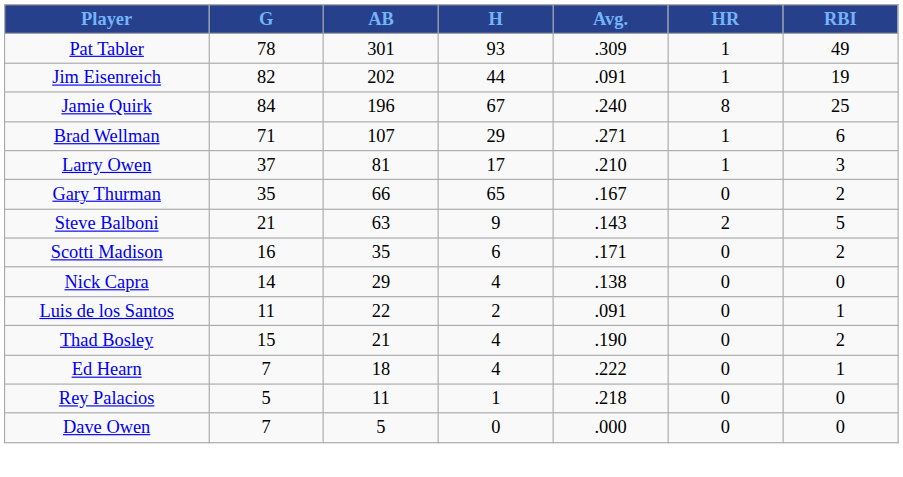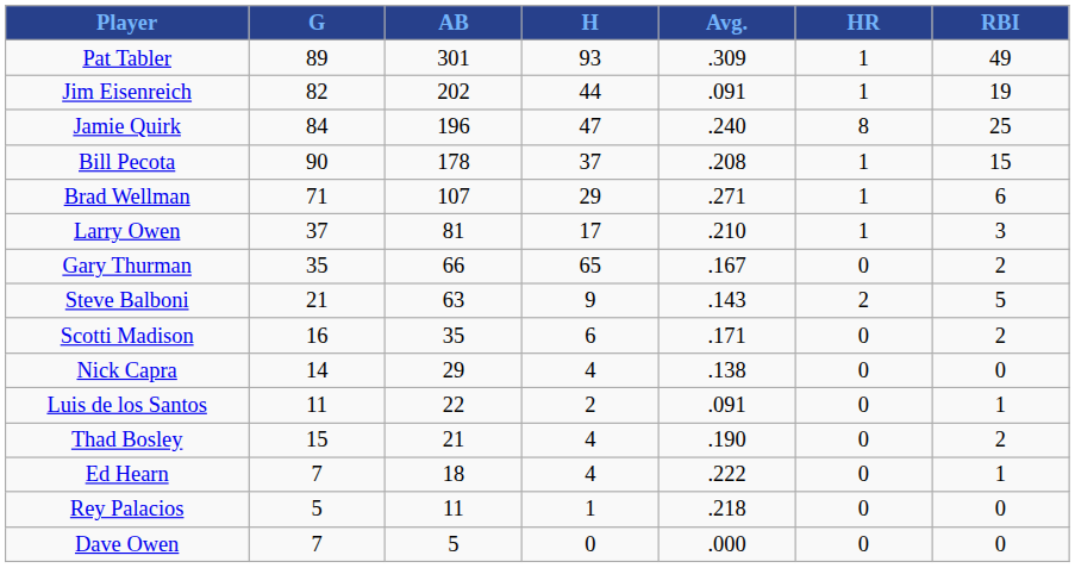 <table class="wikitable sortable">
 <tr>
 <th style="background:#27408B;color:#74B4FA;" width="16%">Player</th>
 <th style="background:#27408B;color:#74B4FA;" width="9%">G</th>
 <th style="background:#27408B;color:#74B4FA;" width="9%">AB</th>
 <th style="background:#27408B;color:#74B4FA;" width="9%">H</th>
 <th style="background:#27408B;color:#74B4FA;" width="9%">Avg.</th>
 <th style="background:#27408B;color:#74B4FA;" width="9%">HR</th>
 <th style="background:#27408B;color:#74B4FA;" width="9%">RBI</th>
 </tr>
 <tr align="center">
 <td><a href='#'>Pat Tabler</a></td>
-<td>78</td>
+<td>89</td>
 <td>301</td>
 <td>93</td>
 <td>.309</td>
 <td>1</td>
 <td>49</td>
 </tr>
 <tr align="center">
 <td><a href='#'>Jim Eisenreich</a></td>
 <td>82</td>
 <td>202</td>
 <td>44</td>
 <td>.091</td>
 <td>1</td>
 <td>19</td>
 </tr>
 <tr align="center">
 <td><a href='#'>Jamie Quirk</a></td>
 <td>84</td>
 <td>196</td>
-<td>67</td>
+<td>47</td>
 <td>.240</td>
 <td>8</td>
 <td>25</td>
+</tr>
+<tr align="center">
+<td><a href='#'>Bill Pecota</a></td>
+<td>90</td>
+<td>178</td>
+<td>37</td>
+<td>.208</td>
+<td>1</td>
+<td>15</td>
 </tr>
 <tr align="center">
 <td><a href='#'>Brad Wellman</a></td>
 <td>71</td>
 <td>107</td>
 <td>29</td>
 <td>.271</td>
 <td>1</td>
 <td>6</td>
 </tr>
 <tr align="center">
 <td><a href='#'>Larry Owen</a></td>
 <td>37</td>
 <td>81</td>
 <td>17</td>
 <td>.210</td>
 <td>1</td>
 <td>3</td>
 </tr>
 <tr align="center">
 <td><a href='#'>Gary Thurman</a></td>
 <td>35</td>
 <td>66</td>
 <td>65</td>
 <td>.167</td>
 <td>0</td>
 <td>2</td>
 </tr>
 <tr align="center">
 <td><a href='#'>Steve Balboni</a></td>
 <td>21</td>
 <td>63</td>
 <td>9</td>
 <td>.143</td>
 <td>2</td>
 <td>5</td>
 </tr>
 <tr align="center">
 <td><a href='#'>Scotti Madison</a></td>
 <td>16</td>
 <td>35</td>
 <td>6</td>
 <td>.171</td>
 <td>0</td>
 <td>2</td>
 </tr>
 <tr align="center">
 <td><a href='#'>Nick Capra</a></td>
 <td>14</td>
 <td>29</td>
 <td>4</td>
 <td>.138</td>
 <td>0</td>
 <td>0</td>
 </tr>
 <tr align="center">
 <td><a href='#'>Luis de los Santos</a></td>
 <td>11</td>
 <td>22</td>
 <td>2</td>
 <td>.091</td>
 <td>0</td>
 <td>1</td>
 </tr>
 <tr align="center">
 <td><a href='#'>Thad Bosley</a></td>
 <td>15</td>
 <td>21</td>
 <td>4</td>
 <td>.190</td>
 <td>0</td>
 <td>2</td>
 </tr>
 <tr align="center">
 <td><a href='#'>Ed Hearn</a></td>
 <td>7</td>
 <td>18</td>
 <td>4</td>
 <td>.222</td>
 <td>0</td>
 <td>1</td>
 </tr>
 <tr align="center">
 <td><a href='#'>Rey Palacios</a></td>
 <td>5</td>
 <td>11</td>
 <td>1</td>
 <td>.218</td>
 <td>0</td>
 <td>0</td>
 </tr>
 <tr align="center">
 <td><a href='#'>Dave Owen</a></td>
 <td>7</td>
 <td>5</td>
 <td>0</td>
 <td>.000</td>
 <td>0</td>
 <td>0</td>
 </tr>
 </table>
